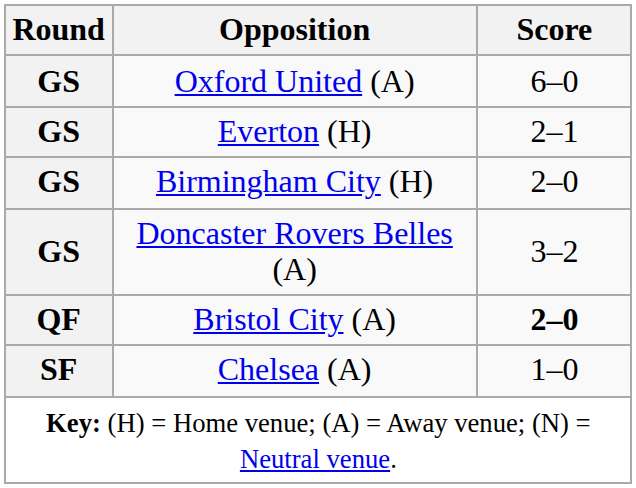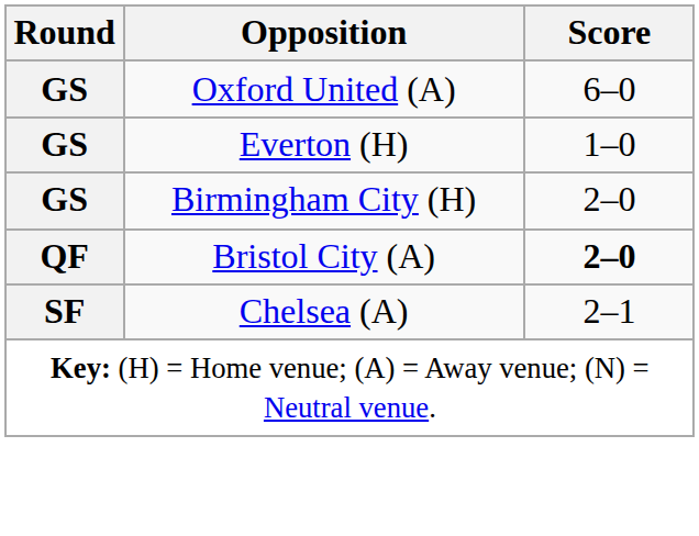 <table class="wikitable plainrowheaders" style="text-align:center;margin:0">
 <tr>
 <th scope="col" style="width:25px">Round</th>
 <th scope="col" style="width:175px">Opposition</th>
 <th scope="col" style="width:70px">Score</th>
 </tr>
 <tr>
 <th scope=row style="text-align:center">GS</th>
 <td><a href='#'>Oxford United</a> (A)</td>
 <td>6–0</td>
 </tr>
 <tr>
 <th scope=row style="text-align:center">GS</th>
 <td><a href='#'>Everton</a> (H)</td>
-<td>2–1</td>
+<td>1–0</td>
 </tr>
 <tr>
 <th scope=row style="text-align:center">GS</th>
 <td><a href='#'>Birmingham City</a> (H)</td>
 <td>2–0</td>
-</tr>
-<tr>
-<th scope=row style="text-align:center">GS</th>
-<td><a href='#'>Doncaster Rovers Belles</a> (A)</td>
-<td>3–2</td>
 </tr>
 <tr>
 <th scope=row style="text-align:center">QF</th>
 <td><a href='#'>Bristol City</a> (A)</td>
 <td><strong>2–0</strong></td>
 </tr>
 <tr>
 <th scope=row style="text-align:center">SF</th>
 <td><a href='#'>Chelsea</a> (A)</td>
-<td>1–0</td>
+<td>2–1</td>
 </tr>
 <tr>
 <td colspan="3" style="background:white;"><small><strong>Key:</strong> (H) = Home venue; (A) = Away venue; (N) = <a href='#'>Neutral venue</a>.</small></td>
 </tr>
 </table>
